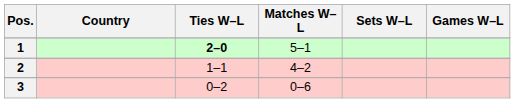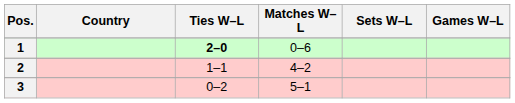 <table class="wikitable nowrap" style=text-align:center>
 <tr>
 <th>Pos.</th>
 <th width=170>Country</th>
 <th width=100>Ties W–L</th>
 <th width=100>Matches W–L</th>
 <th width=100>Sets W–L</th>
 <th width=100>Games W–L</th>
 </tr>
 <tr>
 </tr>
 <tr style=background:#ccffcc>
 <th>1</th>
 <td align=left> </td>
 <td><strong>2–0</strong></td>
-<td>5–1</td>
+<td>0–6</td>
 <td></td>
 <td></td>
 </tr>
 <tr>
 </tr>
 <tr style=background:#ffcccc>
 <th>2</th>
 <td align=left> </td>
 <td>1–1</td>
 <td>4–2</td>
 <td></td>
 <td></td>
 </tr>
 <tr>
 </tr>
 <tr style=background:#ffcccc>
 <th>3</th>
 <td align=left></td>
 <td>0–2</td>
-<td>0–6</td>
+<td>5–1</td>
 <td></td>
 <td></td>
 </tr>
 </table>
